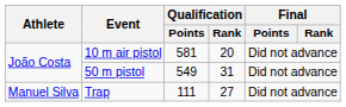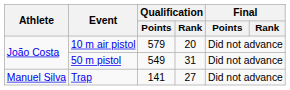 <table class="wikitable" style="font-size:90%">
 <tr>
 <th rowspan="2">Athlete</th>
 <th rowspan="2">Event</th>
 <th colspan=2>Qualification</th>
 <th colspan=2>Final</th>
 </tr>
 <tr style="font-size:95%">
 <th>Points</th>
 <th>Rank</th>
 <th>Points</th>
 <th>Rank</th>
 </tr>
 <tr align=center>
 <td align=left rowspan=2><a href='#'>João Costa</a></td>
 <td align=left><a href='#'>10 m air pistol</a></td>
-<td>581</td>
+<td>579</td>
 <td>20</td>
 <td colspan=2>Did not advance</td>
 </tr>
 <tr align=center>
 <td align=left><a href='#'>50 m pistol</a></td>
 <td>549</td>
 <td>31</td>
 <td colspan=2>Did not advance</td>
 </tr>
 <tr align=center>
 <td align=left><a href='#'>Manuel Silva</a></td>
 <td align=left><a href='#'>Trap</a></td>
-<td>111</td>
+<td>141</td>
 <td>27</td>
 <td colspan=2>Did not advance</td>
 </tr>
 </table>
